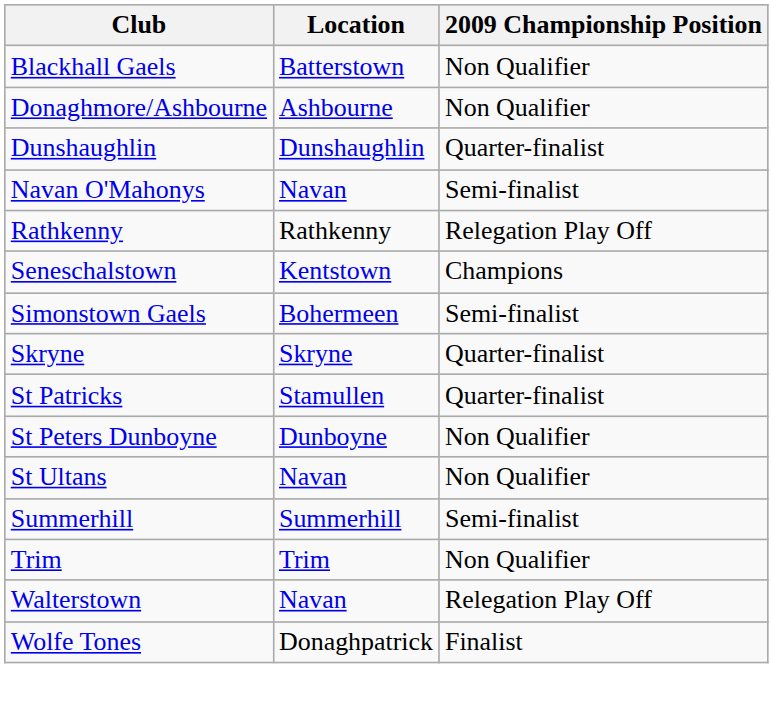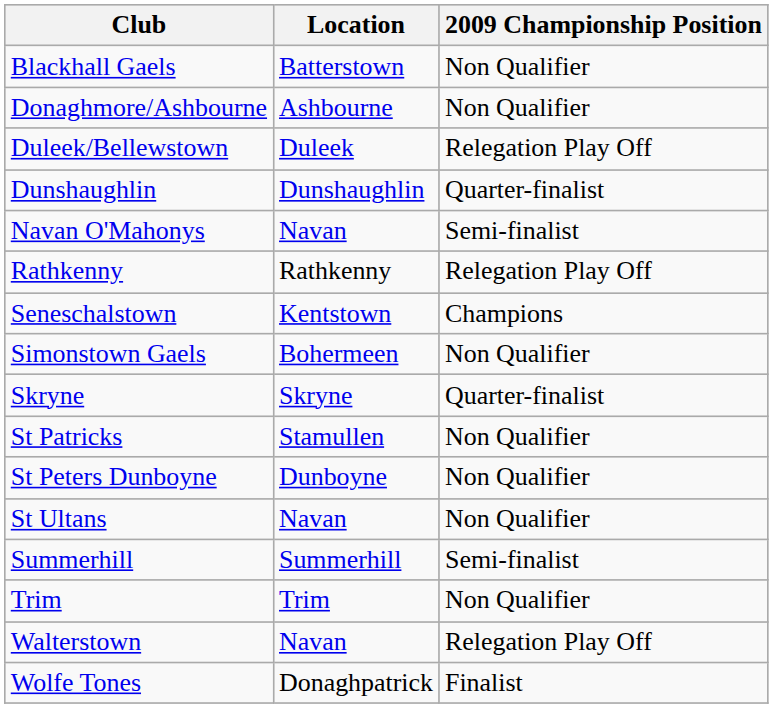 <table class="wikitable sortable">
 <tr>
 <th>Club</th>
 <th>Location</th>
 <th>2009 Championship Position</th>
 </tr>
 <tr>
 <td><a href='#'>Blackhall Gaels</a></td>
 <td><a href='#'>Batterstown</a></td>
 <td>Non Qualifier</td>
 </tr>
 <tr>
 <td><a href='#'>Donaghmore/Ashbourne</a></td>
 <td><a href='#'>Ashbourne</a></td>
 <td>Non Qualifier</td>
+</tr>
+<tr>
+<td><a href='#'>Duleek/Bellewstown</a></td>
+<td><a href='#'>Duleek</a></td>
+<td>Relegation Play Off</td>
 </tr>
 <tr>
 <td><a href='#'>Dunshaughlin</a></td>
 <td><a href='#'>Dunshaughlin</a></td>
 <td>Quarter-finalist</td>
 </tr>
 <tr>
 <td><a href='#'>Navan O'Mahonys</a></td>
 <td><a href='#'>Navan</a></td>
 <td>Semi-finalist</td>
 </tr>
 <tr>
 <td><a href='#'>Rathkenny</a></td>
 <td>Rathkenny</td>
 <td>Relegation Play Off</td>
 </tr>
 <tr>
 <td><a href='#'>Seneschalstown</a></td>
 <td><a href='#'>Kentstown</a></td>
 <td>Champions</td>
 </tr>
 <tr>
 <td><a href='#'>Simonstown Gaels</a></td>
 <td><a href='#'>Bohermeen</a></td>
-<td>Semi-finalist</td>
+<td>Non Qualifier</td>
 </tr>
 <tr>
 <td><a href='#'>Skryne</a></td>
 <td><a href='#'>Skryne</a></td>
 <td>Quarter-finalist</td>
 </tr>
 <tr>
 <td><a href='#'>St Patricks</a></td>
 <td><a href='#'>Stamullen</a></td>
-<td>Quarter-finalist</td>
+<td>Non Qualifier</td>
 </tr>
 <tr>
 <td><a href='#'>St Peters Dunboyne</a></td>
 <td><a href='#'>Dunboyne</a></td>
 <td>Non Qualifier</td>
 </tr>
 <tr>
 <td><a href='#'>St Ultans</a></td>
 <td><a href='#'>Navan</a></td>
 <td>Non Qualifier</td>
 </tr>
 <tr>
 <td><a href='#'>Summerhill</a></td>
 <td><a href='#'>Summerhill</a></td>
 <td>Semi-finalist</td>
 </tr>
 <tr>
 <td><a href='#'>Trim</a></td>
 <td><a href='#'>Trim</a></td>
 <td>Non Qualifier</td>
 </tr>
 <tr>
 <td><a href='#'>Walterstown</a></td>
 <td><a href='#'>Navan</a></td>
 <td>Relegation Play Off</td>
 </tr>
 <tr>
 <td><a href='#'>Wolfe Tones</a></td>
 <td>Donaghpatrick</td>
 <td>Finalist</td>
 </tr>
 </table>
